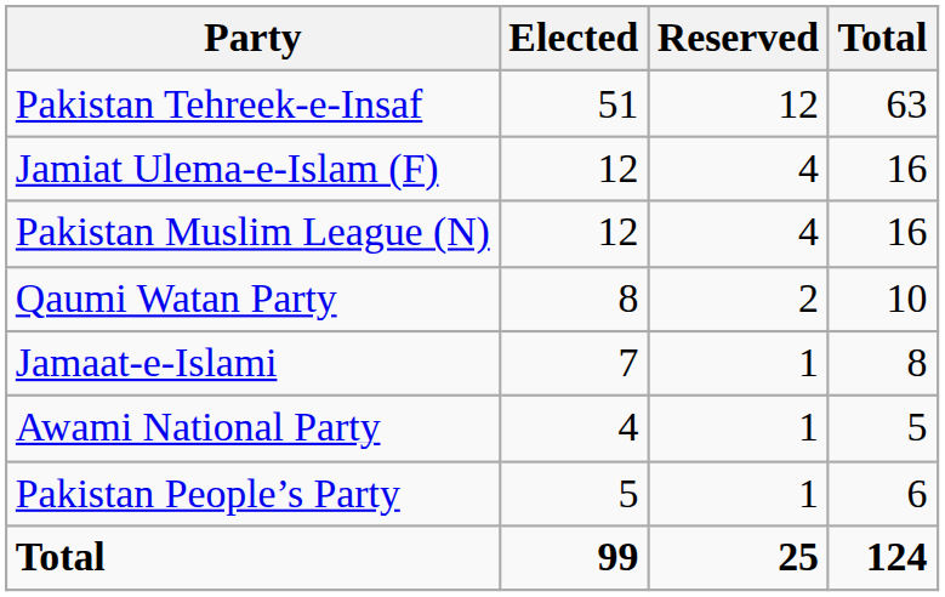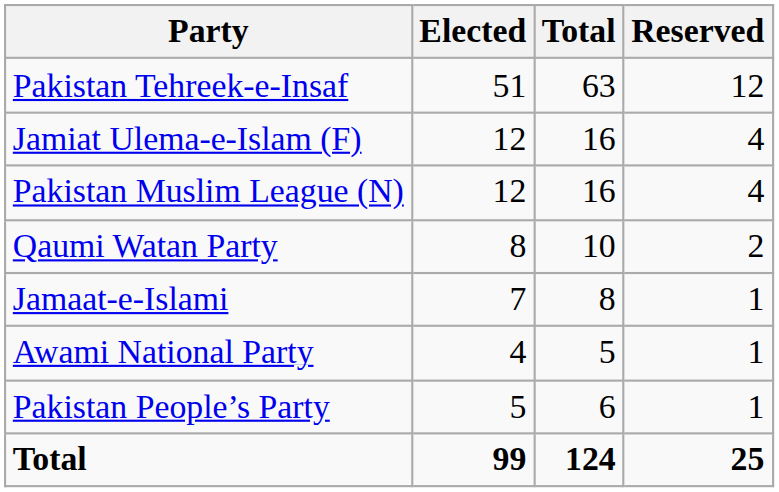 <table class="wikitable sortable" style="text-align:left">
 <tr>
 <th>Party</th>
 <th>Elected</th>
+<th>Total</th>
 <th>Reserved</th>
-<th>Total</th>
 </tr>
 <tr>
 <td><a href='#'>Pakistan Tehreek-e-Insaf</a></td>
 <td align=right>51</td>
+<td align=right>63</td>
 <td align=right>12</td>
-<td align=right>63</td>
 </tr>
 <tr>
 <td><a href='#'>Jamiat Ulema-e-Islam (F)</a></td>
 <td align=right>12</td>
+<td align=right>16</td>
 <td align=right>4</td>
-<td align=right>16</td>
 </tr>
 <tr>
 <td><a href='#'>Pakistan Muslim League (N)</a></td>
 <td align=right>12</td>
+<td align=right>16</td>
 <td align=right>4</td>
-<td align=right>16</td>
 </tr>
 <tr>
 <td><a href='#'>Qaumi Watan Party</a></td>
 <td align=right>8</td>
+<td align=right>10</td>
 <td align=right>2</td>
-<td align=right>10</td>
 </tr>
 <tr>
 <td><a href='#'>Jamaat-e-Islami</a></td>
 <td align=right>7</td>
+<td align=right>8</td>
 <td align=right>1</td>
-<td align=right>8</td>
 </tr>
 <tr>
 <td><a href='#'>Awami National Party</a></td>
 <td align=right>4</td>
+<td align=right>5</td>
 <td align=right>1</td>
-<td align=right>5</td>
 </tr>
 <tr>
 <td><a href='#'>Pakistan People’s Party</a></td>
 <td align=right>5</td>
+<td align=right>6</td>
 <td align=right>1</td>
-<td align=right>6</td>
 </tr>
 <tr>
 <td><strong>Total</strong></td>
 <td align=right><strong>99</strong></td>
+<td align=right><strong>124</strong></td>
 <td align=right><strong>25</strong></td>
-<td align=right><strong>124</strong></td>
 </tr>
 </table>
